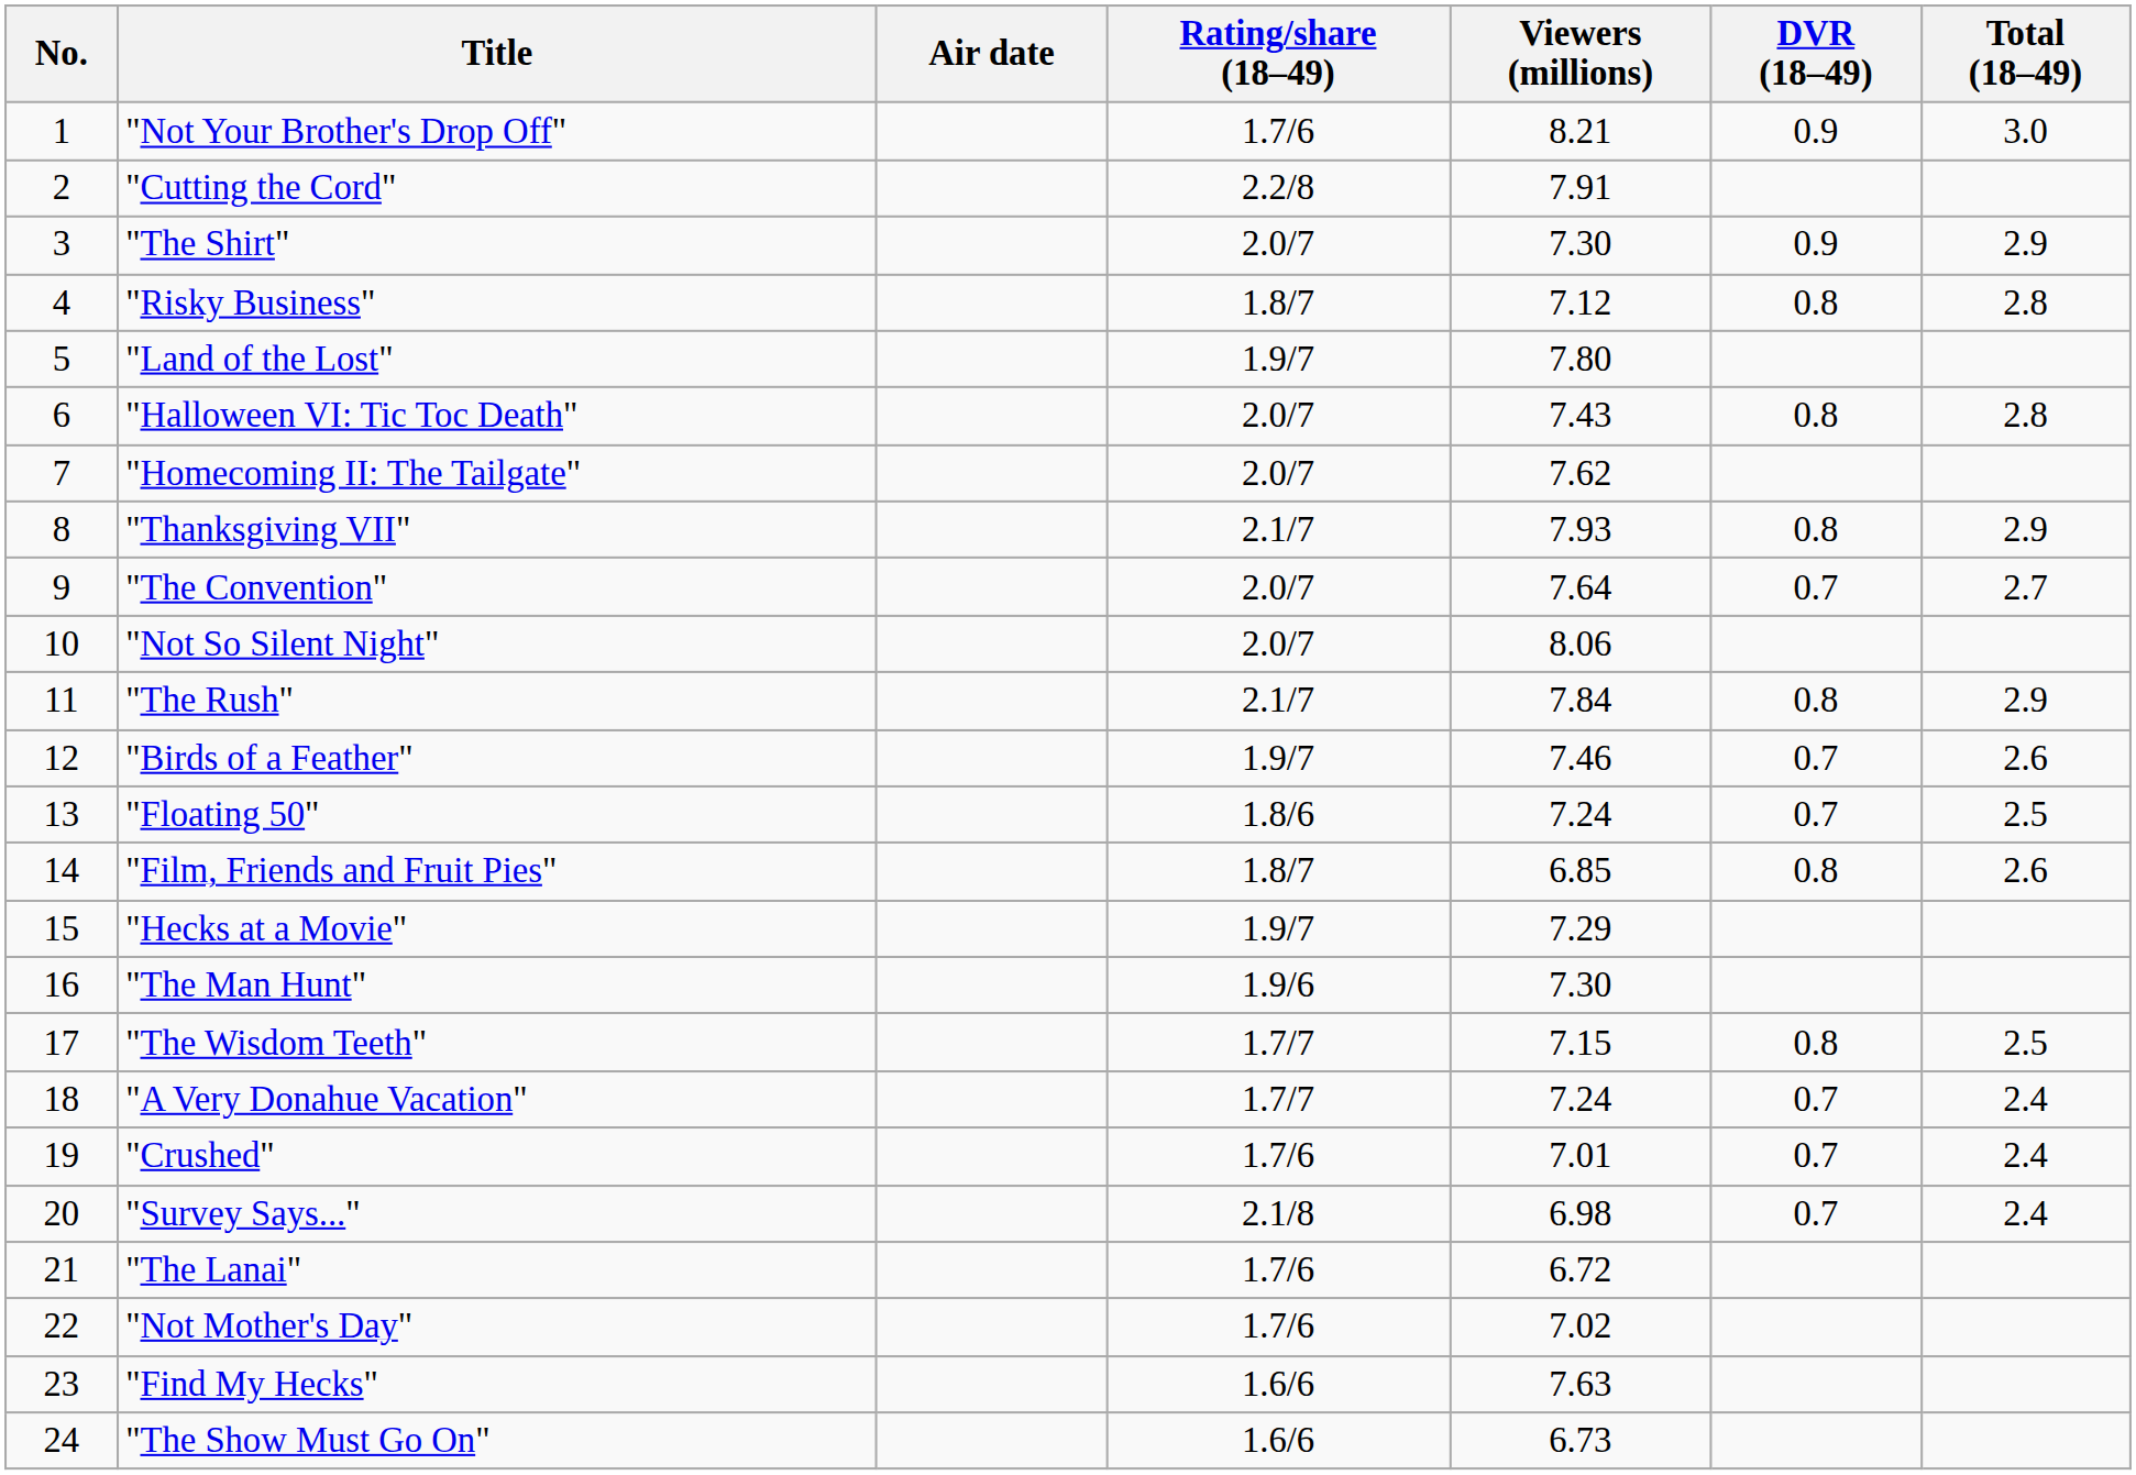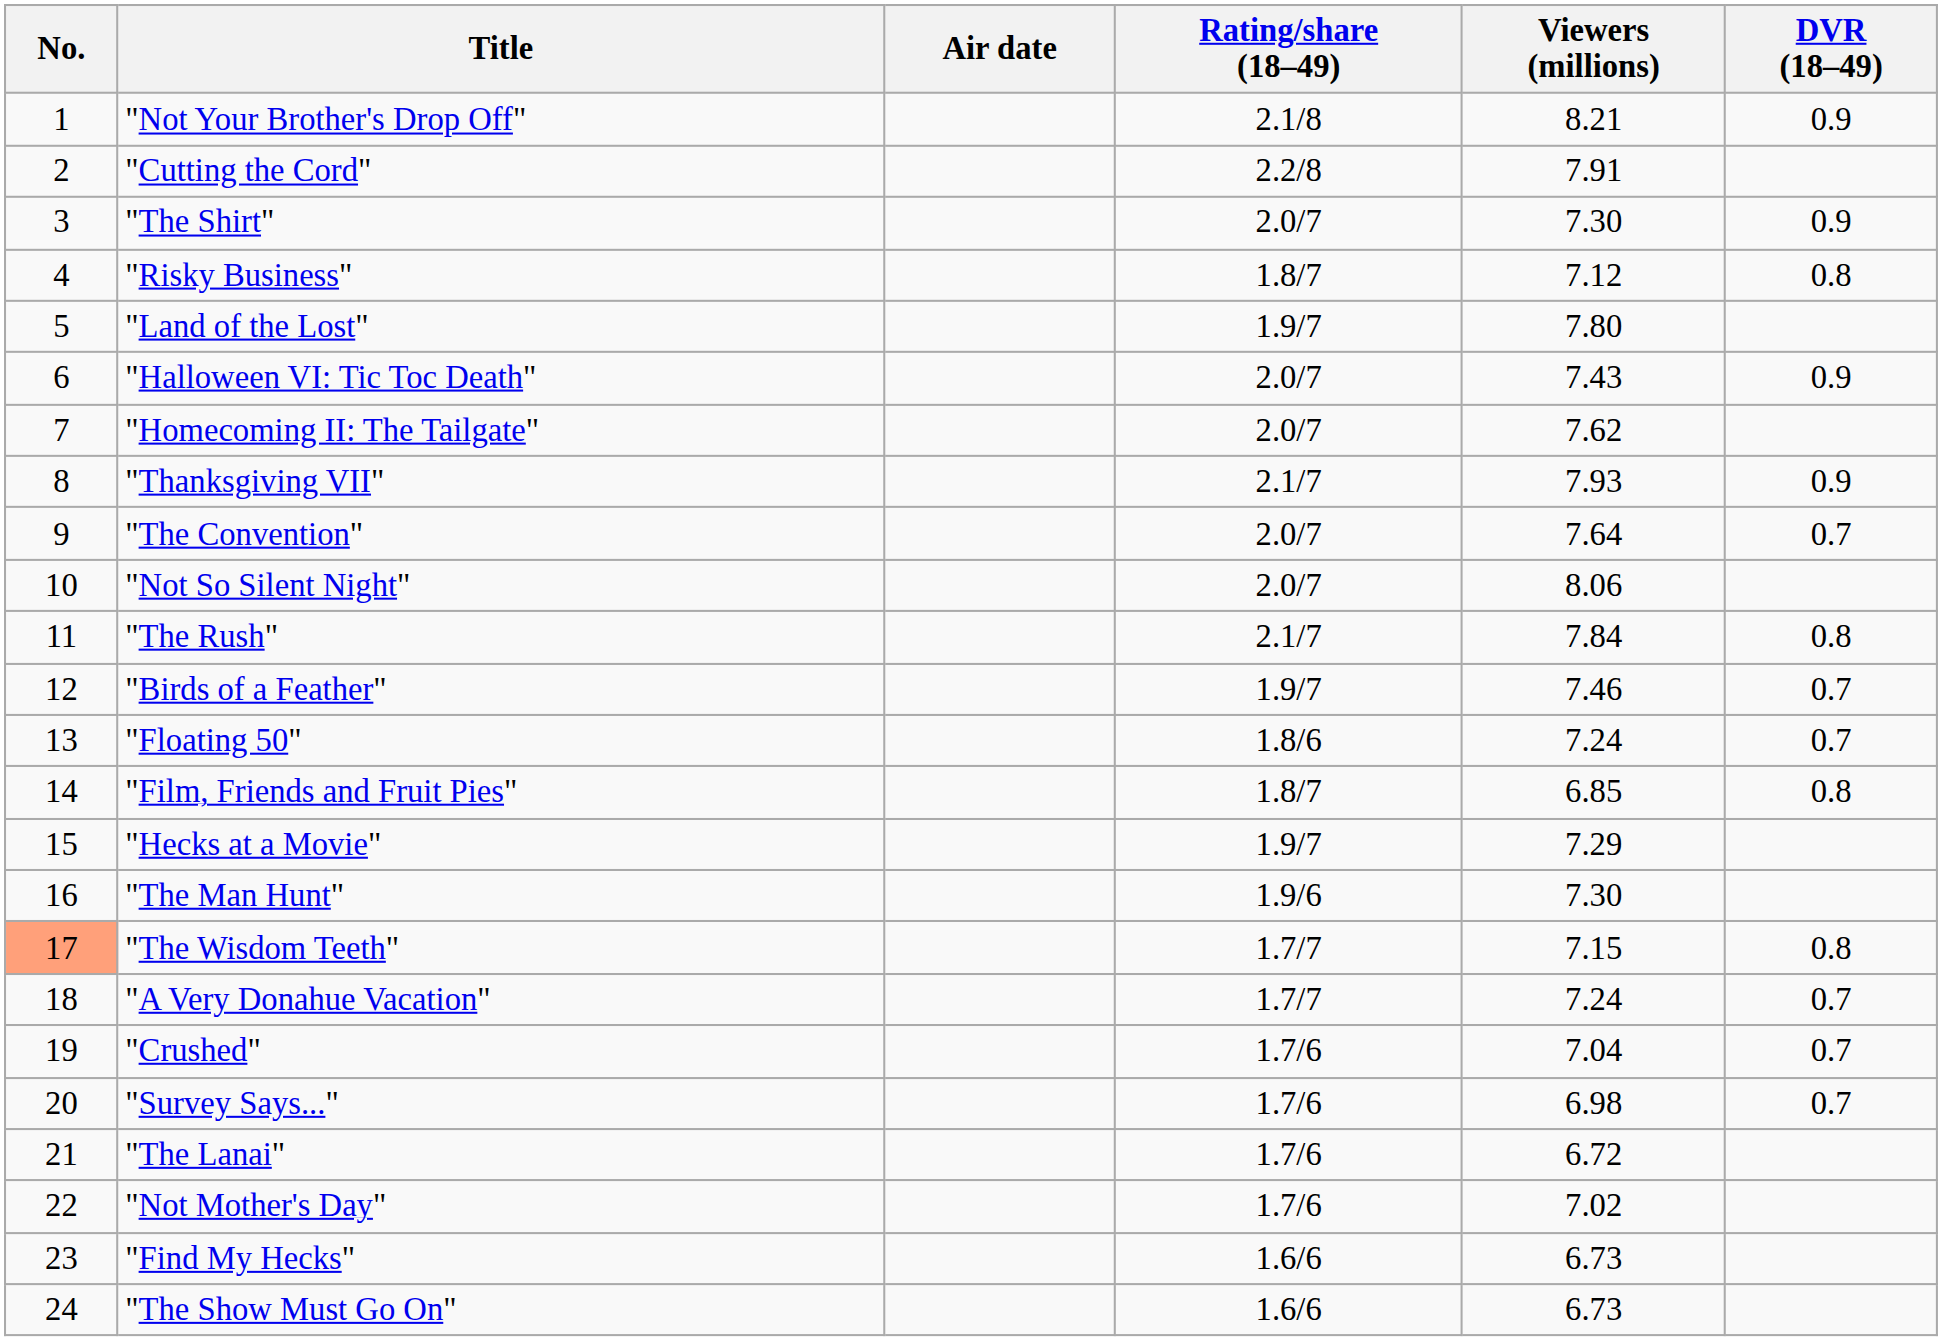 <table class="wikitable sortable" style="text-align:center;width:75%">
 <tr>
 <th>No.</th>
 <th>Title</th>
 <th>Air date</th>
 <th data-sort-type="number"><a href='#'>Rating/share</a><br>(18–49)</th>
 <th data-sort-type="number">Viewers<br>(millions)</th>
 <th data-sort-type="number"><a href='#'>DVR</a><br>(18–49)</th>
-<th data-sort-type="number">Total<br>(18–49)</th>
 </tr>
 <tr>
 <td>1</td>
 <td style="text-align:left;">"<a href='#'>Not Your Brother's Drop Off</a>"</td>
 <td style="text-align:left;"></td>
-<td>1.7/6</td>
+<td>2.1/8</td>
 <td>8.21</td>
 <td>0.9</td>
-<td>3.0</td>
 </tr>
 <tr>
 <td>2</td>
 <td style="text-align:left;">"<a href='#'>Cutting the Cord</a>"</td>
 <td style="text-align:left;"></td>
 <td>2.2/8</td>
 <td>7.91</td>
-<td></td>
 <td></td>
 </tr>
 <tr>
 <td>3</td>
 <td style="text-align:left;">"<a href='#'>The Shirt</a>"</td>
 <td style="text-align:left;"></td>
 <td>2.0/7</td>
 <td>7.30</td>
 <td>0.9</td>
-<td>2.9</td>
 </tr>
 <tr>
 <td>4</td>
 <td style="text-align:left;">"<a href='#'>Risky Business</a>"</td>
 <td style="text-align:left;"></td>
 <td>1.8/7</td>
 <td>7.12</td>
 <td>0.8</td>
-<td>2.8</td>
 </tr>
 <tr>
 <td>5</td>
 <td style="text-align:left;">"<a href='#'>Land of the Lost</a>"</td>
 <td style="text-align:left;"></td>
 <td>1.9/7</td>
 <td>7.80</td>
 <td></td>
-<td></td>
 </tr>
 <tr>
 <td>6</td>
 <td style="text-align:left;">"<a href='#'>Halloween VI: Tic Toc Death</a>"</td>
 <td style="text-align:left;"></td>
 <td>2.0/7</td>
 <td>7.43</td>
-<td>0.8</td>
-<td>2.8</td>
+<td>0.9</td>
 </tr>
 <tr>
 <td>7</td>
 <td style="text-align:left;">"<a href='#'>Homecoming II: The Tailgate</a>"</td>
 <td style="text-align:left;"></td>
 <td>2.0/7</td>
 <td>7.62</td>
 <td></td>
-<td></td>
 </tr>
 <tr>
 <td>8</td>
 <td style="text-align:left;">"<a href='#'>Thanksgiving VII</a>"</td>
 <td style="text-align:left;"></td>
 <td>2.1/7</td>
 <td>7.93</td>
-<td>0.8</td>
-<td>2.9</td>
+<td>0.9</td>
 </tr>
 <tr>
 <td>9</td>
 <td style="text-align:left;">"<a href='#'>The Convention</a>"</td>
 <td style="text-align:left;"></td>
 <td>2.0/7</td>
 <td>7.64</td>
 <td>0.7</td>
-<td>2.7</td>
 </tr>
 <tr>
 <td>10</td>
 <td style="text-align:left;">"<a href='#'>Not So Silent Night</a>"</td>
 <td style="text-align:left;"></td>
 <td>2.0/7</td>
 <td>8.06</td>
-<td></td>
 <td></td>
 </tr>
 <tr>
 <td>11</td>
 <td style="text-align:left;">"<a href='#'>The Rush</a>"</td>
 <td style="text-align:left;"></td>
 <td>2.1/7</td>
 <td>7.84</td>
 <td>0.8</td>
-<td>2.9</td>
 </tr>
 <tr>
 <td>12</td>
 <td style="text-align:left;">"<a href='#'>Birds of a Feather</a>"</td>
 <td style="text-align:left;"></td>
 <td>1.9/7</td>
 <td>7.46</td>
 <td>0.7</td>
-<td>2.6</td>
 </tr>
 <tr>
 <td>13</td>
 <td style="text-align:left;">"<a href='#'>Floating 50</a>"</td>
 <td style="text-align:left;"></td>
 <td>1.8/6</td>
 <td>7.24</td>
 <td>0.7</td>
-<td>2.5</td>
 </tr>
 <tr>
 <td>14</td>
 <td style="text-align:left;">"<a href='#'>Film, Friends and Fruit Pies</a>"</td>
 <td style="text-align:left;"></td>
 <td>1.8/7</td>
 <td>6.85</td>
 <td>0.8</td>
-<td>2.6</td>
 </tr>
 <tr>
 <td>15</td>
 <td style="text-align:left;">"<a href='#'>Hecks at a Movie</a>"</td>
 <td style="text-align:left;"></td>
 <td>1.9/7</td>
 <td>7.29</td>
-<td></td>
 <td></td>
 </tr>
 <tr>
 <td>16</td>
 <td style="text-align:left;">"<a href='#'>The Man Hunt</a>"</td>
 <td style="text-align:left;"></td>
 <td>1.9/6</td>
 <td>7.30</td>
 <td></td>
-<td></td>
 </tr>
 <tr>
-<td>17</td>
+<td style="background: lightsalmon;">17</td>
 <td style="text-align:left;">"<a href='#'>The Wisdom Teeth</a>"</td>
 <td style="text-align:left;"></td>
 <td>1.7/7</td>
 <td>7.15</td>
 <td>0.8</td>
-<td>2.5</td>
 </tr>
 <tr>
 <td>18</td>
 <td style="text-align:left;">"<a href='#'>A Very Donahue Vacation</a>"</td>
 <td style="text-align:left;"></td>
 <td>1.7/7</td>
 <td>7.24</td>
 <td>0.7</td>
-<td>2.4</td>
 </tr>
 <tr>
 <td>19</td>
 <td style="text-align:left;">"<a href='#'>Crushed</a>"</td>
 <td style="text-align:left;"></td>
 <td>1.7/6</td>
-<td>7.01</td>
+<td>7.04</td>
 <td>0.7</td>
-<td>2.4</td>
 </tr>
 <tr>
 <td>20</td>
 <td style="text-align:left;">"<a href='#'>Survey Says...</a>"</td>
 <td style="text-align:left;"></td>
-<td>2.1/8</td>
+<td>1.7/6</td>
 <td>6.98</td>
 <td>0.7</td>
-<td>2.4</td>
 </tr>
 <tr>
 <td>21</td>
 <td style="text-align:left;">"<a href='#'>The Lanai</a>"</td>
 <td style="text-align:left;"></td>
 <td>1.7/6</td>
 <td>6.72</td>
-<td></td>
 <td></td>
 </tr>
 <tr>
 <td>22</td>
 <td style="text-align:left;">"<a href='#'>Not Mother's Day</a>"</td>
 <td style="text-align:left;"></td>
 <td>1.7/6</td>
 <td>7.02</td>
 <td></td>
-<td></td>
 </tr>
 <tr>
 <td>23</td>
 <td style="text-align:left;">"<a href='#'>Find My Hecks</a>"</td>
 <td style="text-align:left;"></td>
 <td>1.6/6</td>
-<td>7.63</td>
-<td></td>
+<td>6.73</td>
 <td></td>
 </tr>
 <tr>
 <td>24</td>
 <td style="text-align:left;">"<a href='#'>The Show Must Go On</a>"</td>
 <td style="text-align:left;"></td>
 <td>1.6/6</td>
 <td>6.73</td>
 <td></td>
-<td></td>
 </tr>
 </table>
